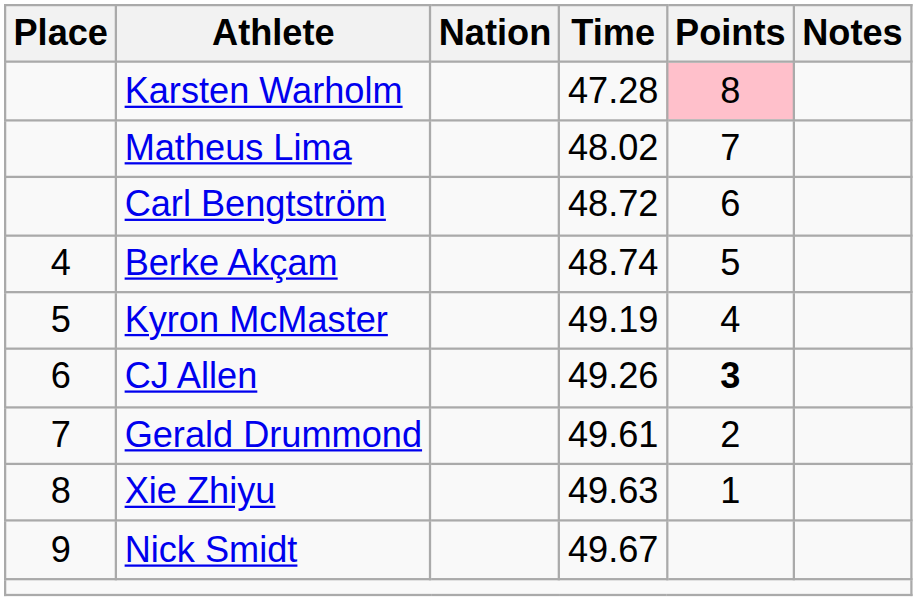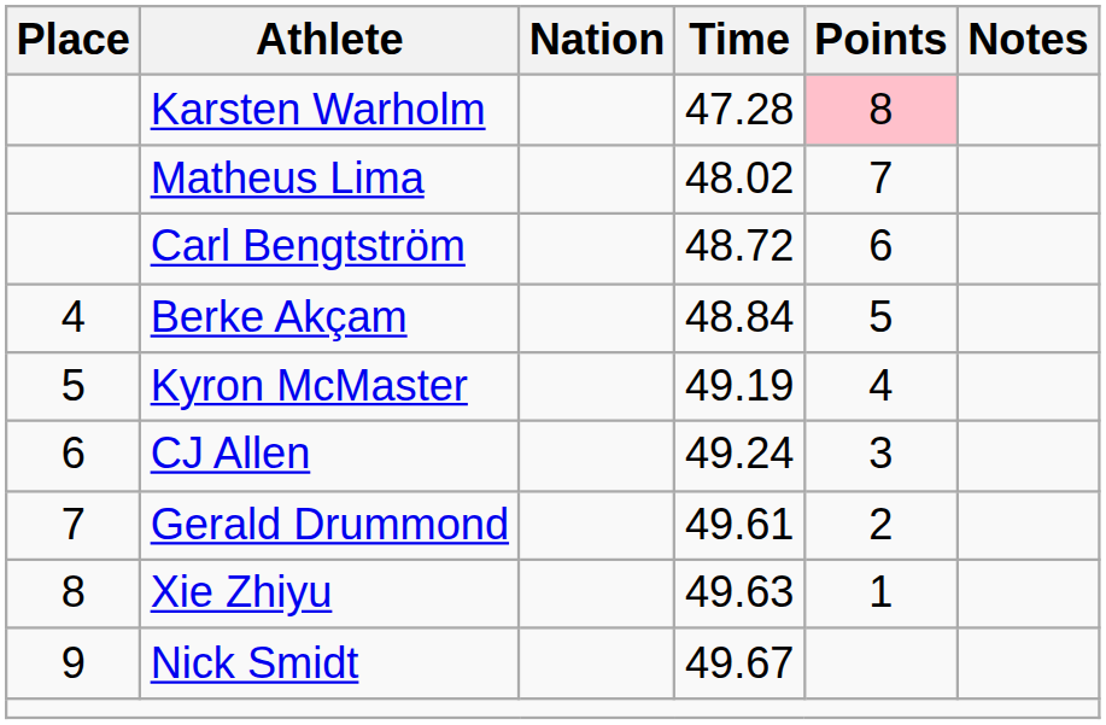 <table class="wikitable mw-datatable sortable" style="text-align:center;">
 <tr>
 <th scope="col">Place</th>
 <th scope="col">Athlete</th>
 <th scope="col">Nation</th>
 <th scope="col">Time</th>
 <th scope="col">Points</th>
 <th scope="col">Notes</th>
 </tr>
 <tr>
 <td></td>
 <td align="left"><a href='#'>Karsten Warholm</a></td>
 <td align="left"></td>
 <td>47.28</td>
 <td style="background: pink;">8</td>
 <td></td>
 </tr>
 <tr>
 <td></td>
 <td align="left"><a href='#'>Matheus Lima</a></td>
 <td align="left"></td>
 <td>48.02</td>
 <td>7</td>
 <td></td>
 </tr>
 <tr>
 <td></td>
 <td align="left"><a href='#'>Carl Bengtström</a></td>
 <td align="left"></td>
 <td>48.72</td>
 <td>6</td>
 <td></td>
 </tr>
 <tr>
 <td>4</td>
 <td align="left"><a href='#'>Berke Akçam</a></td>
 <td align="left"></td>
-<td>48.74</td>
+<td>48.84</td>
 <td>5</td>
 <td></td>
 </tr>
 <tr>
 <td>5</td>
 <td align="left"><a href='#'>Kyron McMaster</a></td>
 <td align="left"></td>
 <td>49.19</td>
 <td>4</td>
 <td></td>
 </tr>
 <tr>
 <td>6</td>
 <td align="left"><a href='#'>CJ Allen</a></td>
 <td align="left"></td>
-<td>49.26</td>
-<td><strong>3</strong></td>
+<td>49.24</td>
+<td>3</td>
 <td></td>
 </tr>
 <tr>
 <td>7</td>
 <td align="left"><a href='#'>Gerald Drummond</a></td>
 <td align="left"></td>
 <td>49.61</td>
 <td>2</td>
 <td></td>
 </tr>
 <tr>
 <td>8</td>
 <td align="left"><a href='#'>Xie Zhiyu</a></td>
 <td align="left"></td>
 <td>49.63</td>
 <td>1</td>
 <td></td>
 </tr>
 <tr>
 <td>9</td>
 <td align="left"><a href='#'>Nick Smidt</a></td>
 <td align="left"></td>
 <td>49.67</td>
 <td></td>
 <td></td>
 </tr>
 <tr class="sortbottom">
 <td colspan="6"></td>
 </tr>
 </table>
